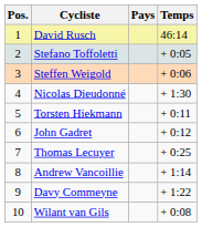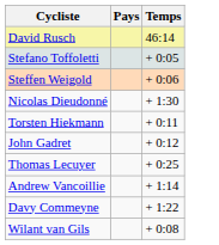 <table class="wikitable" style="font-size:95%;">
 <tr>
-<th>Pos.</th>
 <th>Cycliste</th>
 <th>Pays</th>
 <th>Temps</th>
 </tr>
 <tr bgcolor="#F7F6A8">
-<td align="center">1</td>
 <td><a href='#'>David Rusch</a></td>
 <td></td>
 <td>46:14</td>
 </tr>
 <tr bgcolor="#DCE5E5">
-<td align="center">2</td>
 <td><a href='#'>Stefano Toffoletti</a></td>
 <td></td>
 <td>+ 0:05</td>
 </tr>
 <tr bgcolor="#FFDAB9">
-<td align="center">3</td>
 <td><a href='#'>Steffen Weigold</a></td>
 <td></td>
 <td>+ 0:06</td>
 </tr>
 <tr>
-<td align="center">4</td>
 <td><a href='#'>Nicolas Dieudonné</a></td>
 <td></td>
 <td>+ 1:30</td>
 </tr>
 <tr>
-<td align="center">5</td>
 <td><a href='#'>Torsten Hiekmann</a></td>
 <td></td>
 <td>+ 0:11</td>
 </tr>
 <tr>
-<td align="center">6</td>
 <td><a href='#'>John Gadret</a></td>
 <td></td>
 <td>+ 0:12</td>
 </tr>
 <tr>
-<td align="center">7</td>
 <td><a href='#'>Thomas Lecuyer</a></td>
 <td></td>
 <td>+ 0:25</td>
 </tr>
 <tr>
-<td align="center">8</td>
 <td><a href='#'>Andrew Vancoillie</a></td>
 <td></td>
 <td>+ 1:14</td>
 </tr>
 <tr>
-<td align="center">9</td>
 <td><a href='#'>Davy Commeyne</a></td>
 <td></td>
 <td>+ 1:22</td>
 </tr>
 <tr>
-<td align="center">10</td>
 <td><a href='#'>Wilant van Gils</a></td>
 <td></td>
 <td>+ 0:08</td>
 </tr>
 </table>
